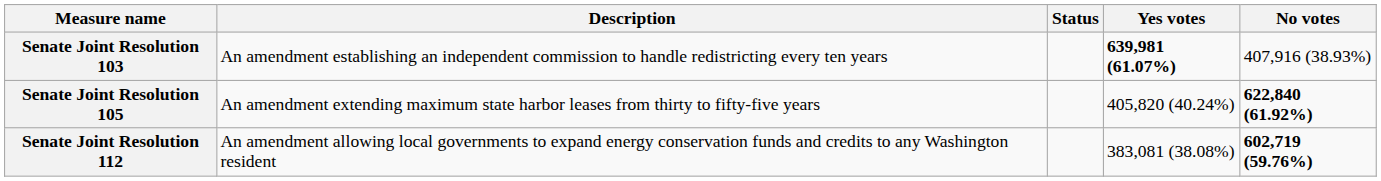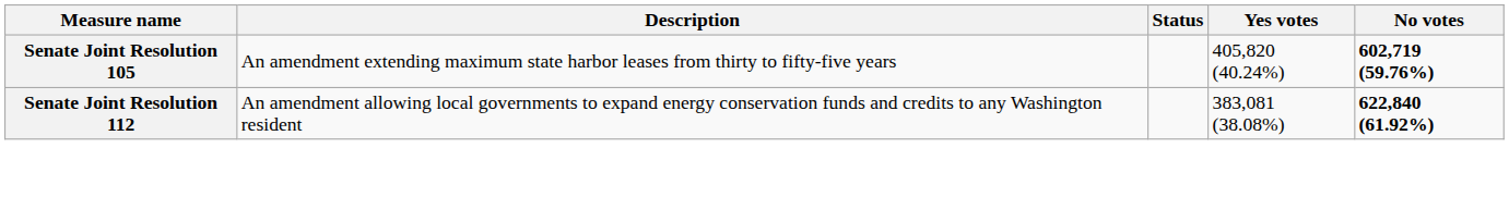 <table class="wikitable sortable plainrowheaders">
 <tr>
 <th scope=col>Measure name</th>
 <th scope=col class=unsortable>Description</th>
 <th scope=col>Status</th>
 <th scope=col>Yes votes</th>
 <th scope=col>No votes</th>
 </tr>
 <tr>
-<th scope=row>Senate Joint Resolution 103</th>
-<td>An amendment establishing an independent commission to handle redistricting every ten years</td>
-<td></td>
-<td><strong>639,981 (61.07%)</strong></td>
-<td>407,916 (38.93%)</td>
-</tr>
-<tr>
 <th scope=row>Senate Joint Resolution 105</th>
 <td>An amendment extending maximum state harbor leases from thirty to fifty-five years</td>
 <td></td>
 <td>405,820 (40.24%)</td>
-<td><strong>622,840 (61.92%)</strong></td>
+<td><strong>602,719 (59.76%)</strong></td>
 </tr>
 <tr>
 <th scope=row>Senate Joint Resolution 112</th>
 <td>An amendment allowing local governments to expand energy conservation funds and credits to any Washington resident</td>
 <td></td>
 <td>383,081 (38.08%)</td>
-<td><strong>602,719 (59.76%)</strong></td>
+<td><strong>622,840 (61.92%)</strong></td>
 </tr>
 </table>
